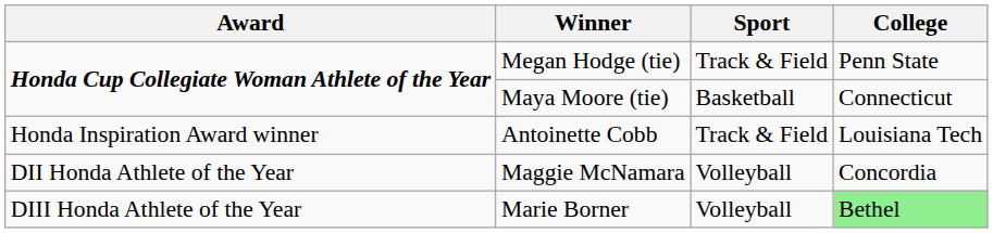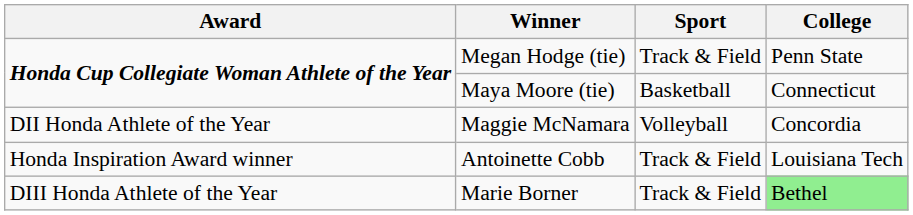 <table class="wikitable">
 <tr>
 <th>Award</th>
 <th>Winner</th>
 <th>Sport</th>
 <th>College</th>
 </tr>
 <tr>
 <td rowspan="2"><strong><em>Honda Cup<strong> Collegiate Woman Athlete of the Year<em></td>
 <td>Megan Hodge (tie)</td>
 <td>Track & Field</td>
 <td>Penn State</td>
 </tr>
 <tr>
 <td>Maya Moore (tie)</td>
 <td>Basketball</td>
 <td>Connecticut</td>
 </tr>
 <tr>
+<td></em>DII Honda Athlete of the Year<em></td>
+<td>Maggie McNamara</td>
+<td>Volleyball</td>
+<td>Concordia</td>
+</tr>
+<tr>
 <td></em>Honda Inspiration Award winner<em></td>
 <td>Antoinette Cobb</td>
 <td>Track & Field</td>
 <td>Louisiana Tech</td>
 </tr>
 <tr>
-<td></em>DII Honda Athlete of the Year<em></td>
-<td>Maggie McNamara</td>
-<td>Volleyball</td>
-<td>Concordia</td>
-</tr>
-<tr>
 <td></em>DIII Honda Athlete of the Year<em></td>
 <td>Marie Borner</td>
-<td>Volleyball</td>
+<td>Track & Field</td>
 <td style="background: lightgreen;">Bethel</td>
 </tr>
 </table>
